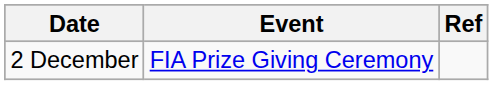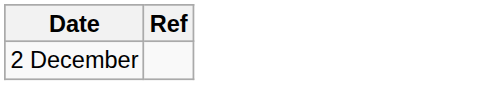 <table class="wikitable" style="font-size: 85%">
 <tr>
 <th>Date</th>
-<th>Event</th>
 <th>Ref</th>
 </tr>
 <tr>
 <td>2 December</td>
-<td><a href='#'>FIA Prize Giving Ceremony</a></td>
 <td></td>
 </tr>
 </table>
